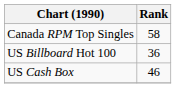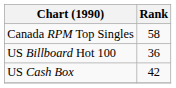 <table class="wikitable sortable">
 <tr>
 <th align="left">Chart (1990)</th>
 <th style="text-align:center;">Rank</th>
 </tr>
 <tr>
 <td>Canada <em>RPM</em> Top Singles</td>
 <td style="text-align:center;">58</td>
 </tr>
 <tr>
 <td>US <em>Billboard</em> Hot 100</td>
 <td style="text-align:center;">36</td>
 </tr>
 <tr>
 <td>US <em>Cash Box</em></td>
-<td style="text-align:center;">46</td>
+<td style="text-align:center;">42</td>
 </tr>
 <tr>
 </tr>
 </table>
